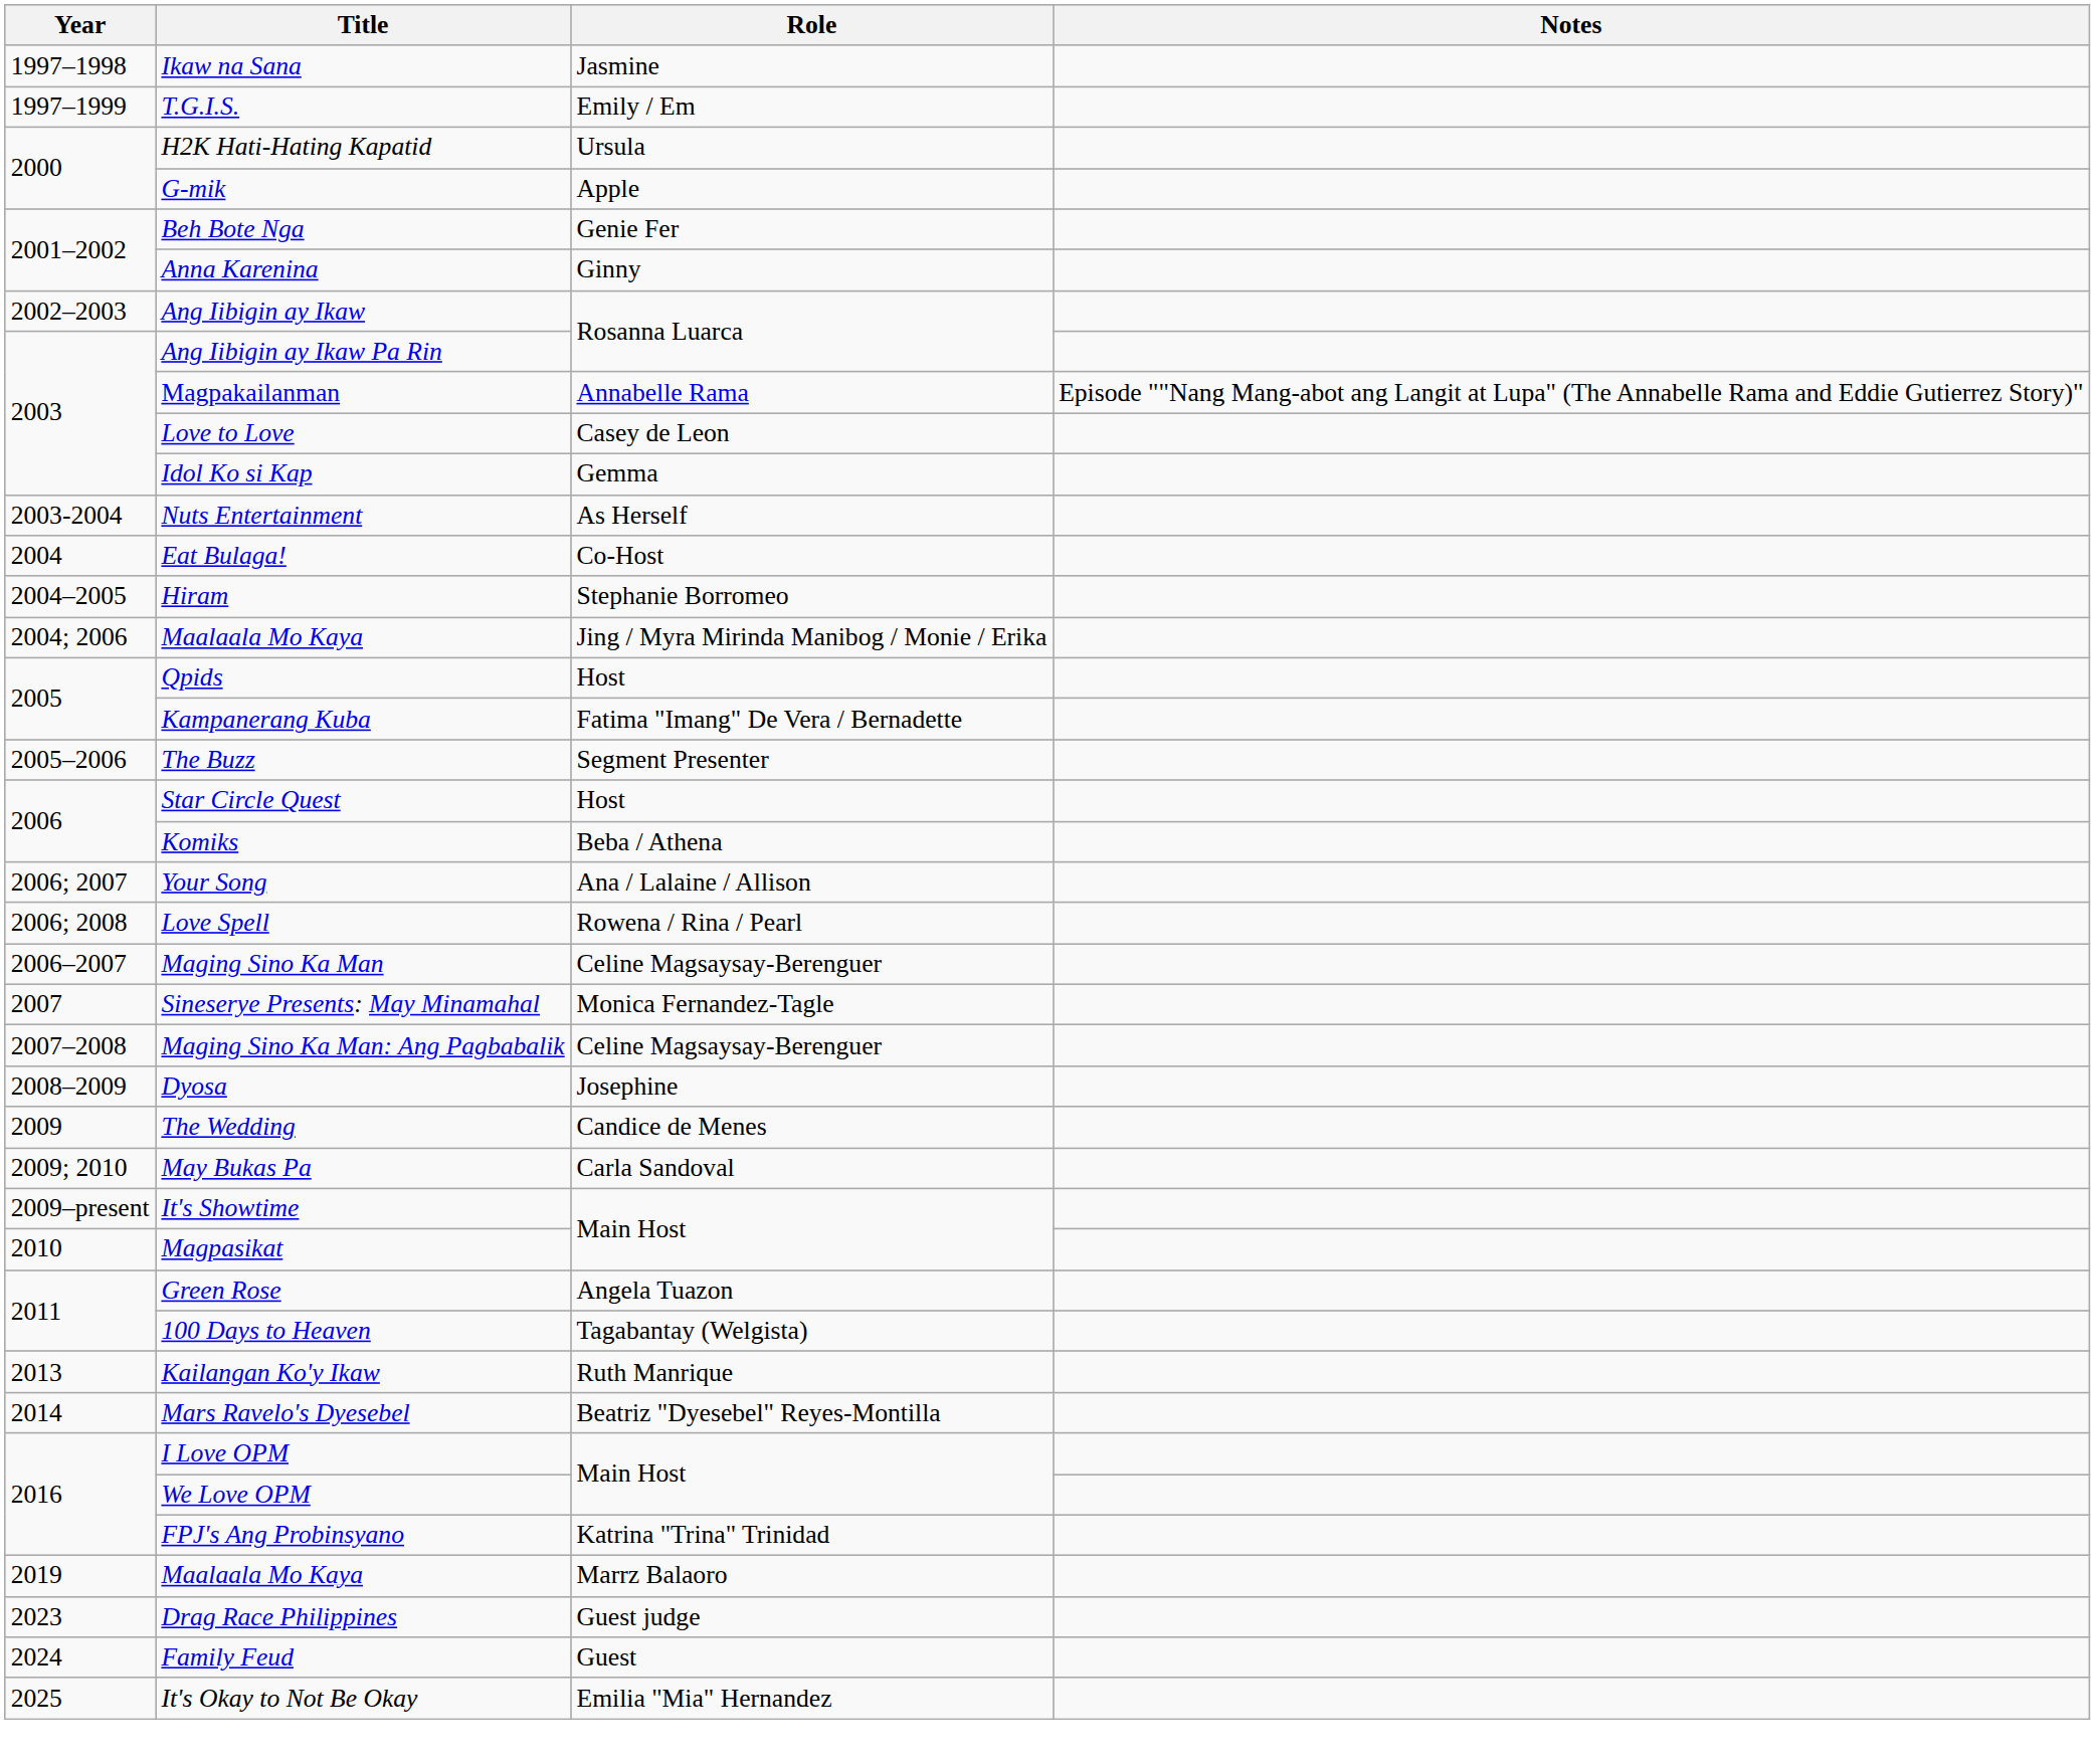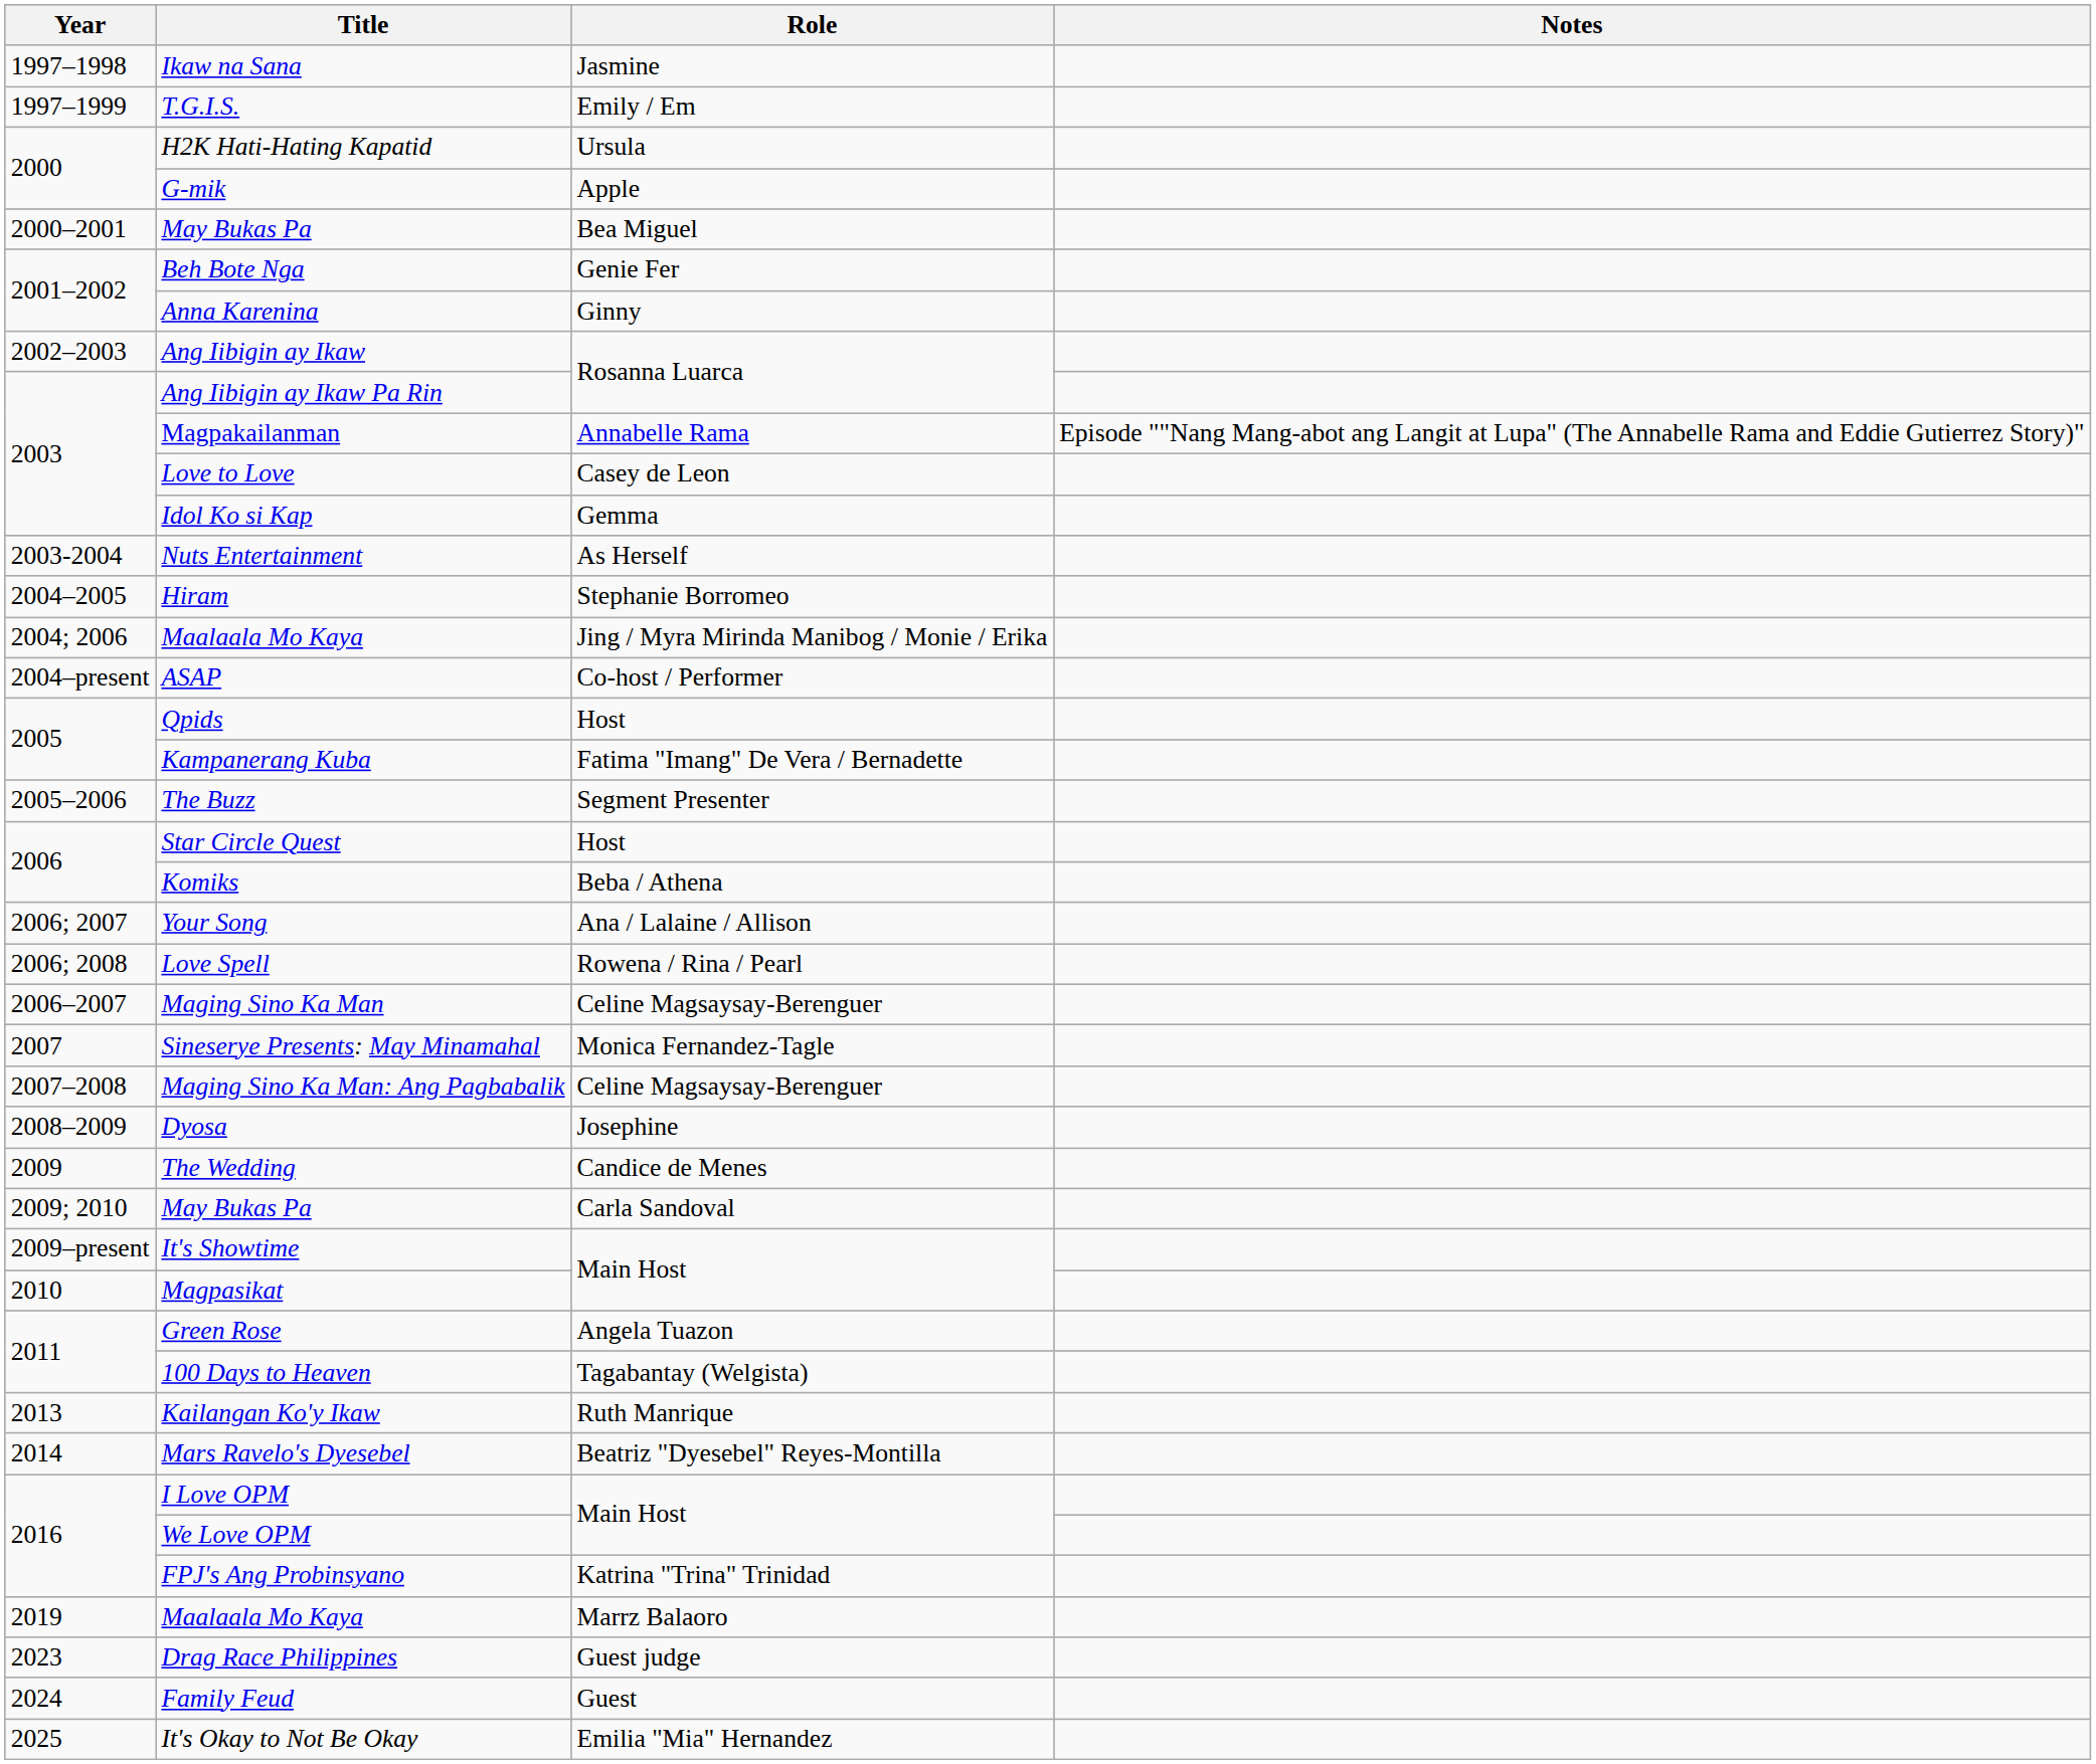 <table class="wikitable">
 <tr>
 <th>Year</th>
 <th>Title</th>
 <th>Role</th>
 <th>Notes</th>
 </tr>
 <tr>
 <td>1997–1998</td>
 <td><em><a href='#'>Ikaw na Sana</a></em></td>
 <td>Jasmine</td>
 <td></td>
 </tr>
 <tr>
 <td>1997–1999</td>
 <td><em><a href='#'>T.G.I.S.</a></em></td>
 <td>Emily / Em</td>
 <td></td>
 </tr>
 <tr>
 <td rowspan="2">2000</td>
 <td><em>H2K Hati-Hating Kapatid</em></td>
 <td>Ursula</td>
 <td></td>
 </tr>
 <tr>
 <td><em><a href='#'>G-mik</a></em></td>
 <td>Apple</td>
+<td></td>
+</tr>
+<tr>
+<td>2000–2001</td>
+<td><em><a href='#'>May Bukas Pa</a></em></td>
+<td>Bea Miguel</td>
 <td></td>
 </tr>
 <tr>
 <td rowspan="2">2001–2002</td>
 <td><em><a href='#'>Beh Bote Nga</a></em></td>
 <td>Genie Fer</td>
 <td></td>
 </tr>
 <tr>
 <td><em><a href='#'>Anna Karenina</a></em></td>
 <td>Ginny</td>
 <td></td>
 </tr>
 <tr>
 <td>2002–2003</td>
 <td><em><a href='#'>Ang Iibigin ay Ikaw</a></em></td>
 <td rowspan="2">Rosanna Luarca</td>
 <td></td>
 </tr>
 <tr>
 <td rowspan=4>2003</td>
 <td><em><a href='#'>Ang Iibigin ay Ikaw Pa Rin</a></em></td>
 <td></td>
 </tr>
 <tr>
 <td><a href='#'>Magpakailanman</a></td>
 <td><a href='#'>Annabelle Rama</a></td>
 <td>Episode ""Nang Mang-abot ang Langit at Lupa" (The Annabelle Rama and Eddie Gutierrez Story)"</td>
 </tr>
 <tr>
 <td><em><a href='#'>Love to Love</a></em></td>
 <td>Casey de Leon</td>
 <td></td>
 </tr>
 <tr>
 <td><em><a href='#'>Idol Ko si Kap</a></em></td>
 <td>Gemma</td>
 <td></td>
 </tr>
 <tr>
 <td>2003-2004</td>
 <td><em><a href='#'>Nuts Entertainment</a></em></td>
 <td>As Herself</td>
 <td></td>
 </tr>
 <tr>
-<td>2004</td>
-<td><em><a href='#'>Eat Bulaga!</a></em></td>
-<td>Co-Host</td>
-<td></td>
-</tr>
-<tr>
 <td>2004–2005</td>
 <td><em><a href='#'>Hiram</a></em></td>
 <td>Stephanie Borromeo</td>
 <td></td>
 </tr>
 <tr>
 <td>2004; 2006</td>
 <td><em><a href='#'>Maalaala Mo Kaya</a></em></td>
 <td>Jing / Myra Mirinda Manibog / Monie / Erika</td>
+<td></td>
+</tr>
+<tr>
+<td>2004–present</td>
+<td><em><a href='#'>ASAP</a></em></td>
+<td>Co-host / Performer</td>
 <td></td>
 </tr>
 <tr>
 <td rowspan="2">2005</td>
 <td><em><a href='#'>Qpids</a></em></td>
 <td>Host</td>
 <td></td>
 </tr>
 <tr>
 <td><em><a href='#'>Kampanerang Kuba</a></em></td>
 <td>Fatima "Imang" De Vera / Bernadette</td>
 <td></td>
 </tr>
 <tr>
 <td>2005–2006</td>
 <td><em><a href='#'>The Buzz</a></em></td>
 <td>Segment Presenter</td>
 <td></td>
 </tr>
 <tr>
 <td rowspan="2">2006</td>
 <td><em><a href='#'>Star Circle Quest</a></em></td>
 <td>Host</td>
 <td></td>
 </tr>
 <tr>
 <td><em><a href='#'>Komiks</a></em></td>
 <td>Beba / Athena</td>
 <td></td>
 </tr>
 <tr>
 <td>2006; 2007</td>
 <td><em><a href='#'>Your Song</a></em></td>
 <td>Ana / Lalaine / Allison</td>
 <td></td>
 </tr>
 <tr>
 <td>2006; 2008</td>
 <td><em><a href='#'>Love Spell</a></em></td>
 <td>Rowena / Rina / Pearl</td>
 <td></td>
 </tr>
 <tr>
 <td>2006–2007</td>
 <td><em><a href='#'>Maging Sino Ka Man</a></em></td>
 <td>Celine Magsaysay-Berenguer</td>
 <td></td>
 </tr>
 <tr>
 <td>2007</td>
 <td><em><a href='#'>Sineserye Presents</a>: <a href='#'>May Minamahal</a></em></td>
 <td>Monica Fernandez-Tagle</td>
 <td></td>
 </tr>
 <tr>
 <td>2007–2008</td>
 <td><em><a href='#'>Maging Sino Ka Man: Ang Pagbabalik</a></em></td>
 <td>Celine Magsaysay-Berenguer</td>
 <td></td>
 </tr>
 <tr>
 <td>2008–2009</td>
 <td><em><a href='#'>Dyosa</a></em></td>
 <td>Josephine</td>
 <td></td>
 </tr>
 <tr>
 <td>2009</td>
 <td><em><a href='#'>The Wedding</a></em></td>
 <td>Candice de Menes</td>
 <td></td>
 </tr>
 <tr>
 <td>2009; 2010</td>
 <td><em><a href='#'>May Bukas Pa</a></em></td>
 <td>Carla Sandoval</td>
 <td></td>
 </tr>
 <tr>
 <td>2009–present</td>
 <td><em><a href='#'>It's Showtime</a></em></td>
 <td rowspan="2">Main Host</td>
 <td></td>
 </tr>
 <tr>
 <td>2010</td>
 <td><em><a href='#'>Magpasikat</a></em></td>
 <td></td>
 </tr>
 <tr>
 <td rowspan="2">2011</td>
 <td><em><a href='#'>Green Rose</a></em></td>
 <td>Angela Tuazon</td>
 <td></td>
 </tr>
 <tr>
 <td><em><a href='#'>100 Days to Heaven</a></em></td>
 <td>Tagabantay (Welgista)</td>
 <td></td>
 </tr>
 <tr>
 <td>2013</td>
 <td><em><a href='#'>Kailangan Ko'y Ikaw</a></em></td>
 <td>Ruth Manrique</td>
 <td></td>
 </tr>
 <tr>
 <td>2014</td>
 <td><em><a href='#'>Mars Ravelo's Dyesebel</a></em></td>
 <td>Beatriz "Dyesebel" Reyes-Montilla</td>
 <td></td>
 </tr>
 <tr>
 <td rowspan="3">2016</td>
 <td><em><a href='#'>I Love OPM</a></em></td>
 <td rowspan="2">Main Host</td>
 <td></td>
 </tr>
 <tr>
 <td><em><a href='#'>We Love OPM</a></em></td>
 <td></td>
 </tr>
 <tr>
 <td><em><a href='#'>FPJ's Ang Probinsyano</a></em></td>
 <td>Katrina "Trina" Trinidad</td>
 <td></td>
 </tr>
 <tr>
 <td>2019</td>
 <td><em><a href='#'>Maalaala Mo Kaya</a></em></td>
 <td>Marrz Balaoro</td>
 <td></td>
 </tr>
 <tr>
 <td>2023</td>
 <td><em><a href='#'>Drag Race Philippines</a></em></td>
 <td>Guest judge</td>
 <td></td>
 </tr>
 <tr>
 <td>2024</td>
 <td><em><a href='#'>Family Feud</a></em></td>
 <td>Guest</td>
 <td></td>
 </tr>
 <tr>
 <td>2025</td>
 <td><em>It's Okay to Not Be Okay</em></td>
 <td>Emilia "Mia" Hernandez</td>
 <td></td>
 </tr>
 </table>
